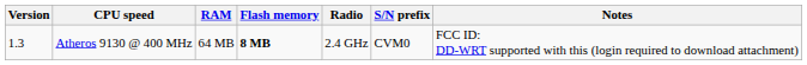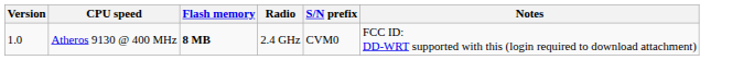 <table class="wikitable">
 <tr>
 <th>Version</th>
 <th>CPU speed</th>
-<th><a href='#'>RAM</a></th>
 <th><a href='#'>Flash memory</a></th>
 <th>Radio</th>
 <th><a href='#'>S/N</a> prefix</th>
 <th>Notes</th>
 </tr>
 <tr>
-<td>1.3</td>
+<td>1.0</td>
 <td><a href='#'>Atheros</a> 9130 @ 400 MHz</td>
-<td>64 MB</td>
 <td><strong>8 MB</strong></td>
 <td>2.4 GHz</td>
 <td>CVM0</td>
 <td>FCC ID: <br><a href='#'>DD-WRT</a> supported with this  (login required to download attachment)</td>
 </tr>
 </table>
